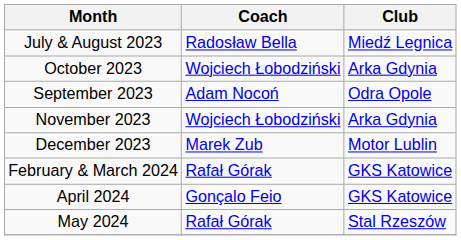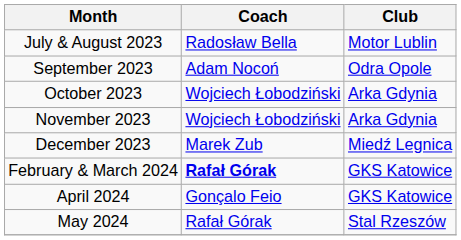 <table class="wikitable" style="text-align:center">
 <tr>
 <th>Month</th>
 <th>Coach</th>
 <th>Club</th>
 </tr>
 <tr>
 <td>July & August 2023</td>
 <td style="text-align:left"> <a href='#'>Radosław Bella</a></td>
-<td style="text-align:left"><a href='#'>Miedź Legnica</a></td>
+<td style="text-align:left"><a href='#'>Motor Lublin</a></td>
+</tr>
+<tr>
+<td>September 2023</td>
+<td style="text-align:left"> <a href='#'>Adam Nocoń</a></td>
+<td style="text-align:left"><a href='#'>Odra Opole</a></td>
 </tr>
 <tr>
 <td>October 2023</td>
 <td style="text-align:left"> <a href='#'>Wojciech Łobodziński</a></td>
 <td style="text-align:left"><a href='#'>Arka Gdynia</a></td>
-</tr>
-<tr>
-<td>September 2023</td>
-<td style="text-align:left"> <a href='#'>Adam Nocoń</a></td>
-<td style="text-align:left"><a href='#'>Odra Opole</a></td>
 </tr>
 <tr>
 <td>November 2023</td>
 <td style="text-align:left"> <a href='#'>Wojciech Łobodziński</a></td>
 <td style="text-align:left"><a href='#'>Arka Gdynia</a></td>
 </tr>
 <tr>
 <td>December 2023</td>
 <td style="text-align:left"> <a href='#'>Marek Zub</a></td>
-<td style="text-align:left"><a href='#'>Motor Lublin</a></td>
+<td style="text-align:left"><a href='#'>Miedź Legnica</a></td>
 </tr>
 <tr>
 <td>February & March 2024</td>
-<td style="text-align:left"> <a href='#'>Rafał Górak</a></td>
+<td style="text-align:left"><strong> <a href='#'>Rafał Górak</a></strong></td>
 <td style="text-align:left"><a href='#'>GKS Katowice</a></td>
 </tr>
 <tr>
 <td>April 2024</td>
 <td style="text-align:left"> <a href='#'>Gonçalo Feio</a></td>
 <td style="text-align:left"><a href='#'>GKS Katowice</a></td>
 </tr>
 <tr>
 <td>May 2024</td>
 <td style="text-align:left"> <a href='#'>Rafał Górak</a></td>
 <td style="text-align:left"><a href='#'>Stal Rzeszów</a></td>
 </tr>
 <tr>
 </tr>
 </table>
